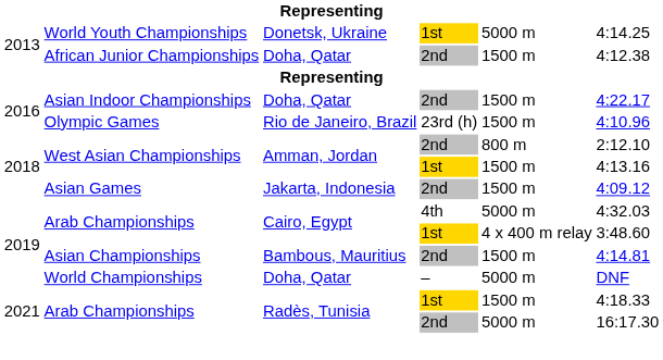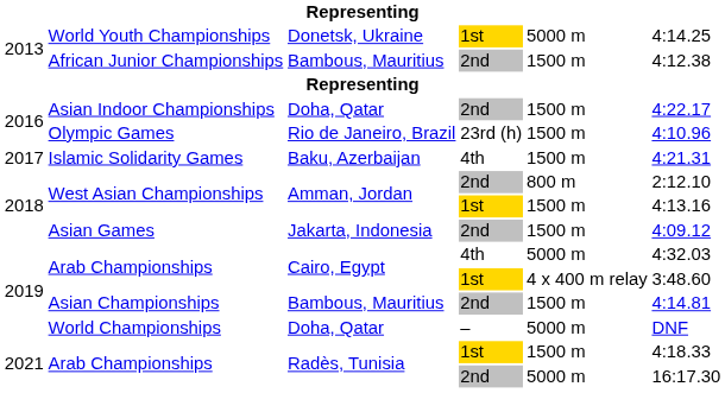 <table>
 <tr>
 <th colspan="6">Representing </th>
 </tr>
 <tr>
 <td rowspan=2>2013</td>
 <td><a href='#'>World Youth Championships</a></td>
 <td><a href='#'>Donetsk, Ukraine</a></td>
 <td bgcolor=gold>1st</td>
 <td>5000 m</td>
 <td>4:14.25</td>
 </tr>
 <tr>
 <td><a href='#'>African Junior Championships</a></td>
-<td><a href='#'>Doha, Qatar</a></td>
+<td><a href='#'>Bambous, Mauritius</a></td>
 <td bgcolor=silver>2nd</td>
 <td>1500 m</td>
 <td>4:12.38</td>
 </tr>
 <tr>
 <th colspan="6">Representing </th>
 </tr>
 <tr>
 <td rowspan=2>2016</td>
 <td><a href='#'>Asian Indoor Championships</a></td>
 <td><a href='#'>Doha, Qatar</a></td>
 <td bgcolor=silver>2nd</td>
 <td>1500 m</td>
 <td><a href='#'>4:22.17</a></td>
 </tr>
 <tr>
 <td><a href='#'>Olympic Games</a></td>
 <td><a href='#'>Rio de Janeiro, Brazil</a></td>
 <td>23rd (h)</td>
 <td>1500 m</td>
 <td><a href='#'>4:10.96</a></td>
+</tr>
+<tr>
+<td>2017</td>
+<td><a href='#'>Islamic Solidarity Games</a></td>
+<td><a href='#'>Baku, Azerbaijan</a></td>
+<td>4th</td>
+<td>1500 m</td>
+<td><a href='#'>4:21.31</a></td>
 </tr>
 <tr>
 <td rowspan=3>2018</td>
 <td rowspan=2><a href='#'>West Asian Championships</a></td>
 <td rowspan=2><a href='#'>Amman, Jordan</a></td>
 <td bgcolor=silver>2nd</td>
 <td>800 m</td>
 <td>2:12.10</td>
 </tr>
 <tr>
 <td bgcolor=gold>1st</td>
 <td>1500 m</td>
 <td>4:13.16</td>
 </tr>
 <tr>
 <td><a href='#'>Asian Games</a></td>
 <td><a href='#'>Jakarta, Indonesia</a></td>
 <td bgcolor=silver>2nd</td>
 <td>1500 m</td>
 <td><a href='#'>4:09.12</a></td>
 </tr>
 <tr>
 <td rowspan=4>2019</td>
 <td rowspan=2><a href='#'>Arab Championships</a></td>
 <td rowspan=2><a href='#'>Cairo, Egypt</a></td>
 <td>4th</td>
 <td>5000 m</td>
 <td>4:32.03</td>
 </tr>
 <tr>
 <td bgcolor=gold>1st</td>
 <td>4 x 400 m relay</td>
 <td>3:48.60</td>
 </tr>
 <tr>
 <td><a href='#'>Asian Championships</a></td>
 <td><a href='#'>Bambous, Mauritius</a></td>
 <td bgcolor=silver>2nd</td>
 <td>1500 m</td>
 <td><a href='#'>4:14.81</a></td>
 </tr>
 <tr>
 <td><a href='#'>World Championships</a></td>
 <td><a href='#'>Doha, Qatar</a></td>
 <td>–</td>
 <td>5000 m</td>
 <td><a href='#'>DNF</a></td>
 </tr>
 <tr>
 <td rowspan=2>2021</td>
 <td rowspan=2><a href='#'>Arab Championships</a></td>
 <td rowspan=2><a href='#'>Radès, Tunisia</a></td>
 <td bgcolor=gold>1st</td>
 <td>1500 m</td>
 <td>4:18.33</td>
 </tr>
 <tr>
 <td bgcolor=silver>2nd</td>
 <td>5000 m</td>
 <td>16:17.30</td>
 </tr>
 </table>
